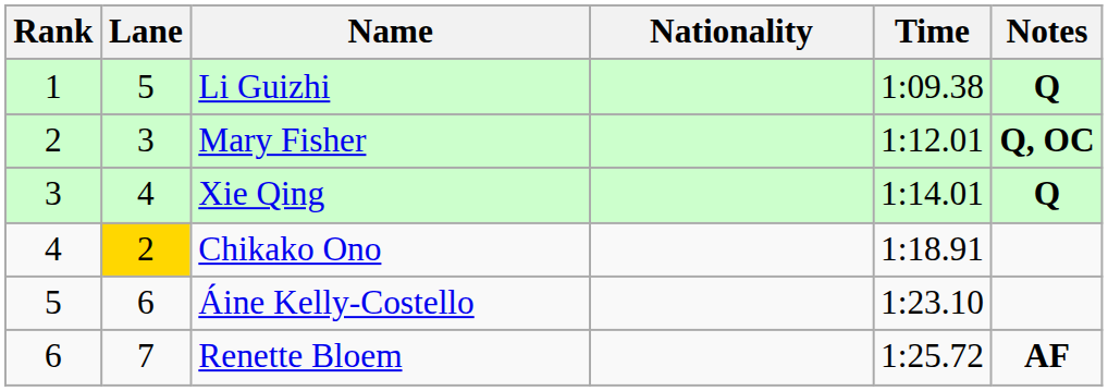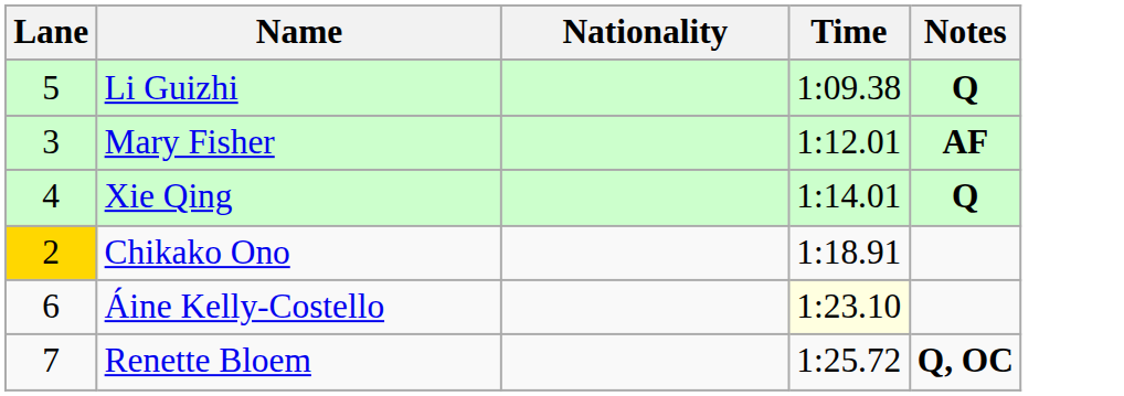 <table class="wikitable sortable" style="text-align:center">
 <tr>
-<th>Rank</th>
 <th>Lane</th>
 <th style="width:180px">Name</th>
 <th style="width:125px">Nationality</th>
 <th>Time</th>
 <th>Notes</th>
 </tr>
 <tr style="background:#cfc;">
-<td>1</td>
 <td>5</td>
 <td style="text-align:left;"><a href='#'>Li Guizhi</a></td>
 <td style="text-align:left;"></td>
 <td>1:09.38</td>
 <td><strong>Q</strong></td>
 </tr>
 <tr style="background:#cfc;">
-<td>2</td>
 <td>3</td>
 <td style="text-align:left;"><a href='#'>Mary Fisher</a></td>
 <td style="text-align:left;"></td>
 <td>1:12.01</td>
-<td><strong>Q, OC</strong></td>
+<td><strong>AF</strong></td>
 </tr>
 <tr style="background:#cfc;">
-<td>3</td>
 <td>4</td>
 <td style="text-align:left;"><a href='#'>Xie Qing</a></td>
 <td style="text-align:left;"></td>
 <td>1:14.01</td>
 <td><strong>Q</strong></td>
 </tr>
 <tr>
-<td>4</td>
 <td style="background: gold;">2</td>
 <td style="text-align:left;"><a href='#'>Chikako Ono</a></td>
 <td style="text-align:left;"></td>
 <td>1:18.91</td>
 <td></td>
 </tr>
 <tr>
-<td>5</td>
 <td>6</td>
 <td style="text-align:left;"><a href='#'>Áine Kelly-Costello</a></td>
 <td style="text-align:left;"></td>
-<td>1:23.10</td>
+<td style="background: lightyellow;">1:23.10</td>
 <td></td>
 </tr>
 <tr>
-<td>6</td>
 <td>7</td>
 <td style="text-align:left;"><a href='#'>Renette Bloem</a></td>
 <td style="text-align:left;"></td>
 <td>1:25.72</td>
-<td><strong>AF</strong></td>
+<td><strong>Q, OC</strong></td>
 </tr>
 </table>
